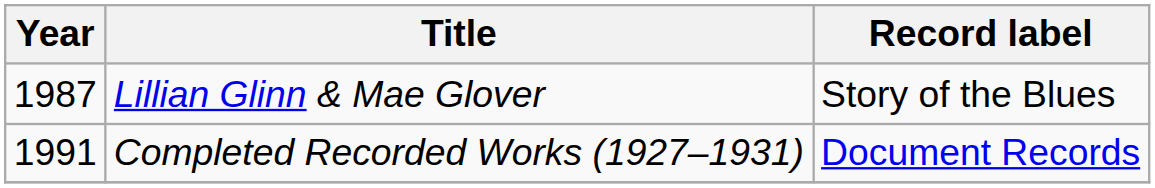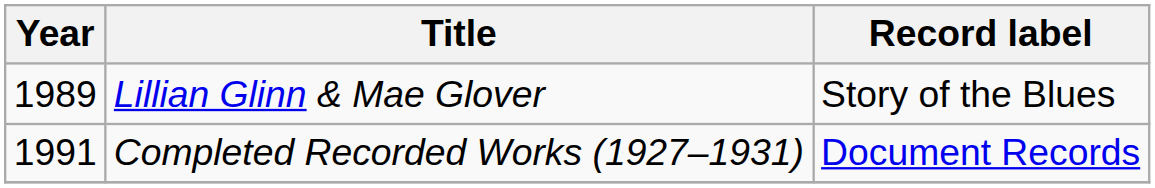 <table class="wikitable sortable">
 <tr>
 <th>Year</th>
 <th>Title</th>
 <th>Record label</th>
 </tr>
 <tr>
-<td>1987</td>
+<td>1989</td>
 <td><em><a href='#'>Lillian Glinn</a> & Mae Glover</em></td>
 <td style="text-align:left;">Story of the Blues</td>
 </tr>
 <tr>
 <td>1991</td>
 <td><em>Completed Recorded Works (1927–1931)</em></td>
 <td style="text-align:left;"><a href='#'>Document Records</a></td>
 </tr>
 <tr>
 </tr>
 </table>
